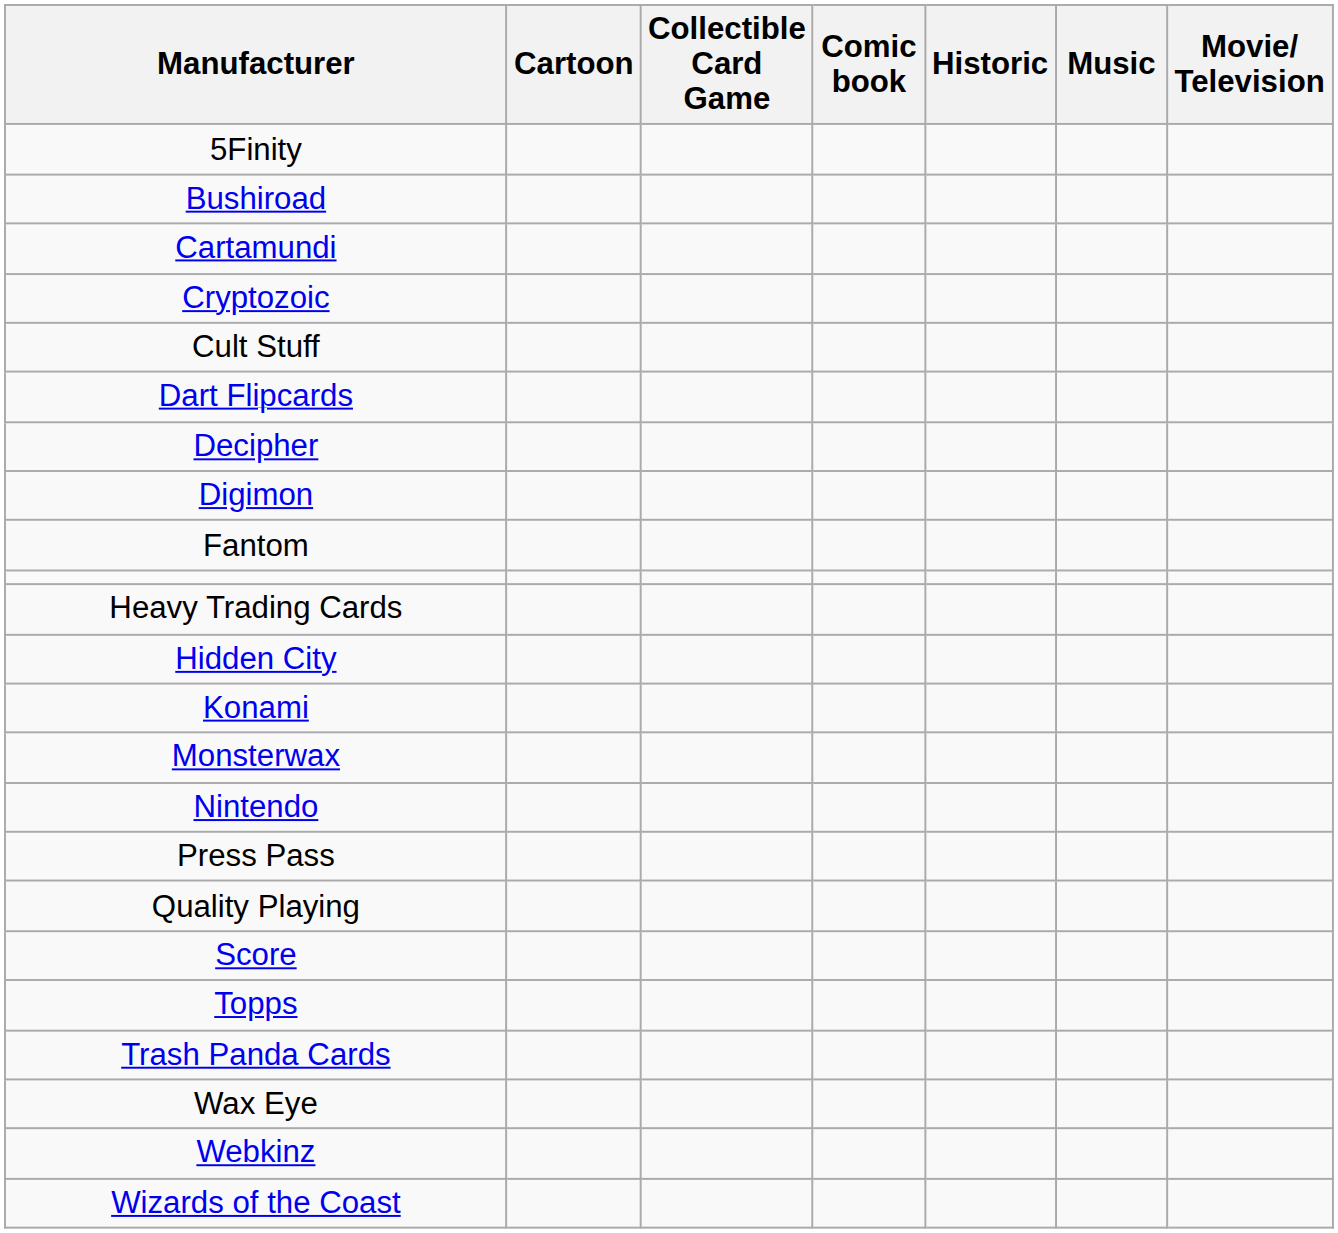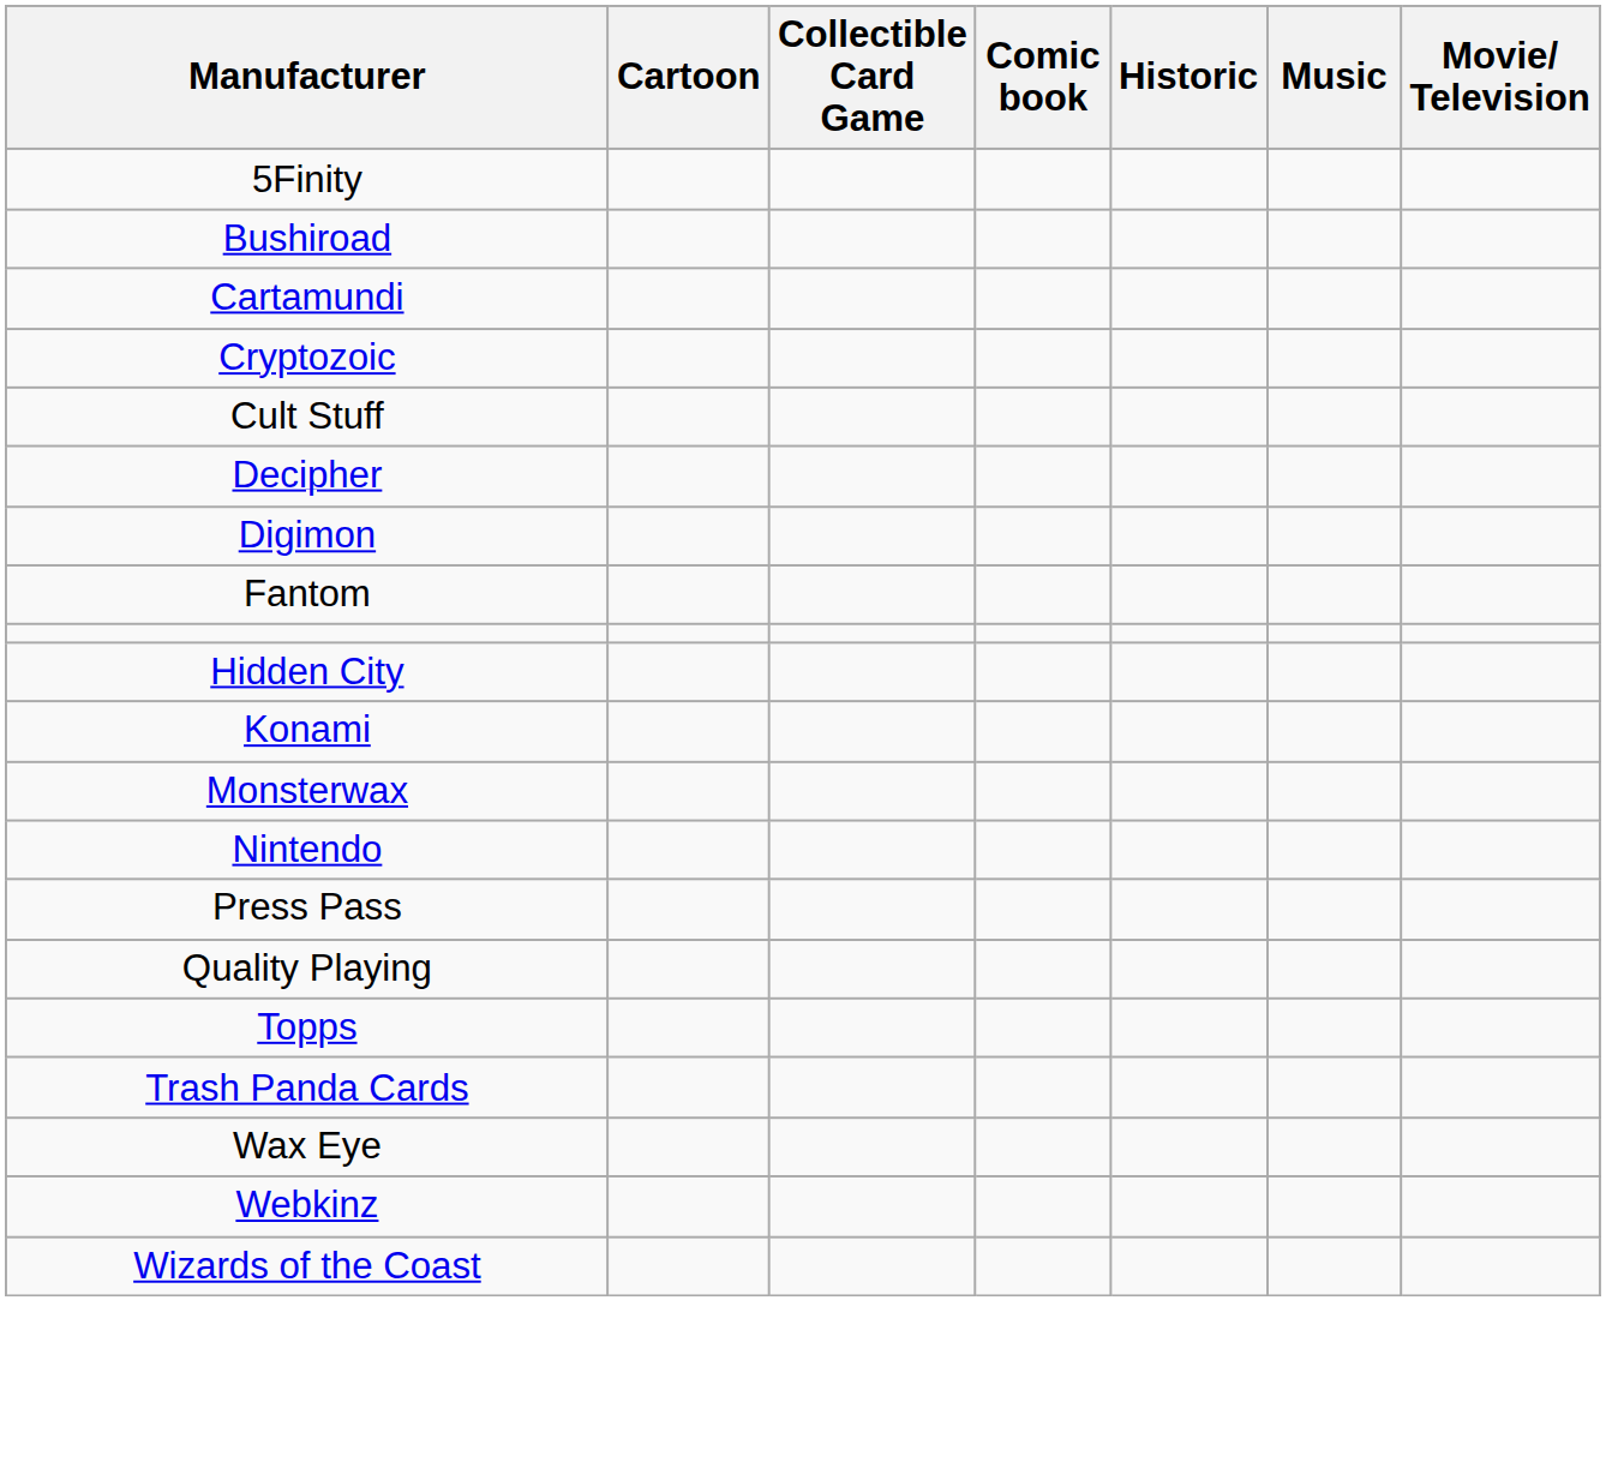 <table class="wikitable sortable" style="text-align: center;">
 <tr>
 <th width=250px>Manufacturer</th>
 <th width=50px>Cartoon</th>
 <th width=50px>Collectible<br>Card Game</th>
 <th width=50px>Comic book</th>
 <th width=50px>Historic</th>
 <th width=50px>Music</th>
 <th width=50px>Movie/<br>Television</th>
 </tr>
 <tr>
 <td>5Finity</td>
 <td></td>
 <td></td>
 <td></td>
 <td></td>
 <td></td>
 <td></td>
 </tr>
 <tr>
 <td><a href='#'>Bushiroad</a></td>
 <td></td>
 <td></td>
 <td></td>
 <td></td>
 <td></td>
 <td></td>
 </tr>
 <tr>
 <td><a href='#'>Cartamundi</a></td>
 <td></td>
 <td></td>
 <td></td>
 <td></td>
 <td></td>
 <td></td>
 </tr>
 <tr>
 <td><a href='#'>Cryptozoic</a></td>
 <td></td>
 <td></td>
 <td></td>
 <td></td>
 <td></td>
 <td></td>
 </tr>
 <tr>
 <td>Cult Stuff</td>
 <td></td>
 <td></td>
 <td></td>
 <td></td>
 <td></td>
 <td></td>
 </tr>
 <tr>
-<td><a href='#'>Dart Flipcards</a></td>
-<td></td>
-<td></td>
-<td></td>
-<td></td>
-<td></td>
-<td></td>
-</tr>
-<tr>
 <td><a href='#'>Decipher</a></td>
 <td></td>
 <td></td>
 <td></td>
 <td></td>
 <td></td>
 <td></td>
 </tr>
 <tr>
 <td><a href='#'>Digimon</a></td>
 <td></td>
 <td></td>
 <td></td>
 <td></td>
 <td></td>
 <td></td>
 </tr>
 <tr>
 <td>Fantom</td>
 <td></td>
 <td></td>
 <td></td>
 <td></td>
 <td></td>
 <td></td>
 </tr>
 <tr>
 <td></td>
-<td></td>
-<td></td>
-<td></td>
-<td></td>
-<td></td>
-<td></td>
-</tr>
-<tr>
-<td>Heavy Trading Cards</td>
 <td></td>
 <td></td>
 <td></td>
 <td></td>
 <td></td>
 <td></td>
 </tr>
 <tr>
 <td><a href='#'>Hidden City</a></td>
 <td></td>
 <td></td>
 <td></td>
 <td></td>
 <td></td>
 <td></td>
 </tr>
 <tr>
 <td><a href='#'>Konami</a></td>
 <td></td>
 <td></td>
 <td></td>
 <td></td>
 <td></td>
 <td></td>
 </tr>
 <tr>
 <td><a href='#'>Monsterwax</a></td>
 <td></td>
 <td></td>
 <td></td>
 <td></td>
 <td></td>
 <td></td>
 </tr>
 <tr>
 <td><a href='#'>Nintendo</a></td>
 <td></td>
 <td></td>
 <td></td>
 <td></td>
 <td></td>
 <td></td>
 </tr>
 <tr>
 <td>Press Pass</td>
 <td></td>
 <td></td>
 <td></td>
 <td></td>
 <td></td>
 <td></td>
 </tr>
 <tr>
 <td>Quality Playing</td>
 <td></td>
 <td></td>
 <td></td>
 <td></td>
 <td></td>
 <td></td>
 </tr>
 <tr>
-<td><a href='#'>Score</a></td>
-<td></td>
-<td></td>
-<td></td>
-<td></td>
-<td></td>
-<td></td>
-</tr>
-<tr>
 <td><a href='#'>Topps</a></td>
 <td></td>
 <td></td>
 <td></td>
 <td></td>
 <td></td>
 <td></td>
 </tr>
 <tr>
 <td><a href='#'>Trash Panda Cards</a></td>
 <td></td>
 <td></td>
 <td></td>
 <td></td>
 <td></td>
 <td></td>
 </tr>
 <tr>
 <td>Wax Eye</td>
 <td></td>
 <td></td>
 <td></td>
 <td></td>
 <td></td>
 <td></td>
 </tr>
 <tr>
 <td><a href='#'>Webkinz</a></td>
 <td></td>
 <td></td>
 <td></td>
 <td></td>
 <td></td>
 <td></td>
 </tr>
 <tr>
 <td><a href='#'>Wizards of the Coast</a></td>
 <td></td>
 <td></td>
 <td></td>
 <td></td>
 <td></td>
 <td></td>
 </tr>
 </table>
